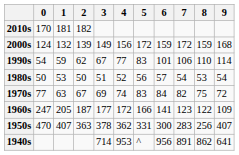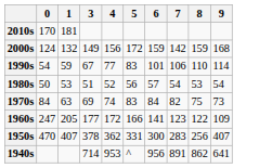 <table class="wikitable">
 <tr>
 <th></th>
 <th>0</th>
 <th>1</th>
-<th>2</th>
 <th>3</th>
 <th>4</th>
 <th>5</th>
 <th>6</th>
 <th>7</th>
 <th>8</th>
 <th>9</th>
 </tr>
 <tr>
 <th>2010s</th>
 <td>170</td>
 <td>181</td>
-<td>182</td>
 <td></td>
 <td></td>
 <td></td>
 <td></td>
 <td></td>
 <td></td>
 <td></td>
 </tr>
 <tr>
 <th>2000s</th>
 <td>124</td>
 <td>132</td>
-<td>139</td>
 <td>149</td>
 <td>156</td>
 <td>172</td>
 <td>159</td>
-<td>172</td>
+<td>142</td>
 <td>159</td>
 <td>168</td>
 </tr>
 <tr>
 <th>1990s</th>
 <td>54</td>
 <td>59</td>
-<td>62</td>
 <td>67</td>
 <td>77</td>
 <td>83</td>
 <td>101</td>
 <td>106</td>
 <td>110</td>
 <td>114</td>
 </tr>
 <tr>
 <th>1980s</th>
 <td>50</td>
 <td>53</td>
-<td>50</td>
 <td>51</td>
 <td>52</td>
 <td>56</td>
 <td>57</td>
 <td>54</td>
 <td>53</td>
 <td>54</td>
 </tr>
 <tr>
 <th>1970s</th>
-<td>77</td>
+<td>84</td>
 <td>63</td>
-<td>67</td>
 <td>69</td>
 <td>74</td>
 <td>83</td>
 <td>84</td>
 <td>82</td>
 <td>75</td>
-<td>72</td>
+<td>73</td>
 </tr>
 <tr>
 <th>1960s</th>
 <td>247</td>
 <td>205</td>
-<td>187</td>
 <td>177</td>
 <td>172</td>
 <td>166</td>
 <td>141</td>
 <td>123</td>
 <td>122</td>
 <td>109</td>
 </tr>
 <tr>
 <th>1950s</th>
 <td>470</td>
 <td>407</td>
-<td>363</td>
 <td>378</td>
 <td>362</td>
 <td>331</td>
 <td>300</td>
 <td>283</td>
 <td>256</td>
 <td>407</td>
 </tr>
 <tr>
 <th>1940s</th>
 <td></td>
 <td></td>
-<td></td>
 <td>714</td>
 <td>953</td>
 <td>^</td>
 <td>956</td>
 <td>891</td>
 <td>862</td>
 <td>641</td>
 </tr>
 </table>
